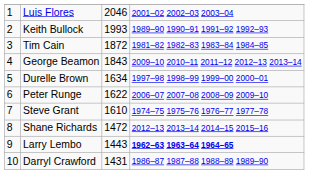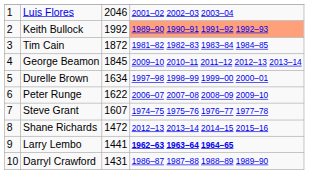 <table class="wikitable">
 <tr>
 </tr>
 <tr>
 <td>1</td>
 <td><a href='#'>Luis Flores</a></td>
 <td>2046</td>
 <td style="font-size:80%;"><a href='#'>2001–02</a> <a href='#'>2002–03</a> <a href='#'>2003–04</a></td>
 </tr>
 <tr>
 <td>2</td>
 <td>Keith Bullock</td>
-<td>1993</td>
-<td style="font-size:80%;"><a href='#'>1989–90</a> <a href='#'>1990–91</a> <a href='#'>1991–92</a> <a href='#'>1992–93</a></td>
+<td>1992</td>
+<td style="background: lightsalmon; font-size:80%;"><a href='#'>1989–90</a> <a href='#'>1990–91</a> <a href='#'>1991–92</a> <a href='#'>1992–93</a></td>
 </tr>
 <tr>
 <td>3</td>
 <td>Tim Cain</td>
 <td>1872</td>
 <td style="font-size:80%;"><a href='#'>1981–82</a> <a href='#'>1982–83</a> <a href='#'>1983–84</a> <a href='#'>1984–85</a></td>
 </tr>
 <tr>
 <td>4</td>
 <td>George Beamon</td>
-<td>1843</td>
+<td>1845</td>
 <td style="font-size:80%;"><a href='#'>2009–10</a> <a href='#'>2010–11</a> <a href='#'>2011–12</a> <a href='#'>2012–13</a> <a href='#'>2013–14</a></td>
 </tr>
 <tr>
 <td>5</td>
 <td>Durelle Brown</td>
 <td>1634</td>
 <td style="font-size:80%;"><a href='#'>1997–98</a> <a href='#'>1998–99</a> <a href='#'>1999–00</a> <a href='#'>2000–01</a></td>
 </tr>
 <tr>
 <td>6</td>
 <td>Peter Runge</td>
 <td>1622</td>
 <td style="font-size:80%;"><a href='#'>2006–07</a> <a href='#'>2007–08</a> <a href='#'>2008–09</a> <a href='#'>2009–10</a></td>
 </tr>
 <tr>
 <td>7</td>
 <td>Steve Grant</td>
-<td>1610</td>
+<td>1607</td>
 <td style="font-size:80%;"><a href='#'>1974–75</a> <a href='#'>1975–76</a> <a href='#'>1976–77</a> <a href='#'>1977–78</a></td>
 </tr>
 <tr>
 <td>8</td>
 <td>Shane Richards</td>
 <td>1472</td>
 <td style="font-size:80%;"><a href='#'>2012–13</a> <a href='#'>2013–14</a> <a href='#'>2014–15</a> <a href='#'>2015–16</a></td>
 </tr>
 <tr>
 <td>9</td>
 <td>Larry Lembo</td>
-<td>1443</td>
+<td>1441</td>
 <td style="font-size:80%;"><strong><a href='#'>1962–63</a> <a href='#'>1963–64</a> <a href='#'>1964–65</a></strong></td>
 </tr>
 <tr>
 <td>10</td>
 <td>Darryl Crawford</td>
 <td>1431</td>
 <td style="font-size:80%;"><a href='#'>1986–87</a> <a href='#'>1987–88</a> <a href='#'>1988–89</a> <a href='#'>1989–90</a></td>
 </tr>
 </table>
